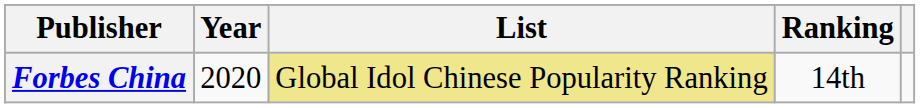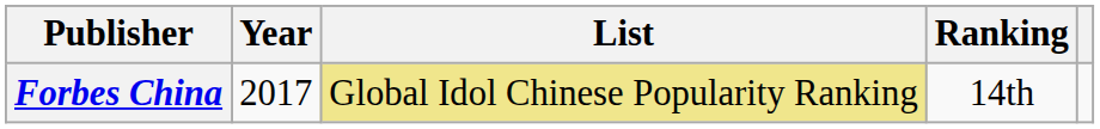 <table class="wikitable plainrowheaders">
 <tr>
 <th>Publisher</th>
 <th scope="col">Year</th>
 <th>List</th>
 <th>Ranking</th>
 <th scope="col" class="unsortable"></th>
 </tr>
 <tr>
 <th scope="row"><em><a href='#'>Forbes China</a></em></th>
-<td>2020</td>
+<td>2017</td>
 <td style="background: khaki;">Global Idol Chinese Popularity Ranking</td>
 <td style="text-align:center">14th</td>
 <td style="text-align:center"></td>
 </tr>
 </table>
